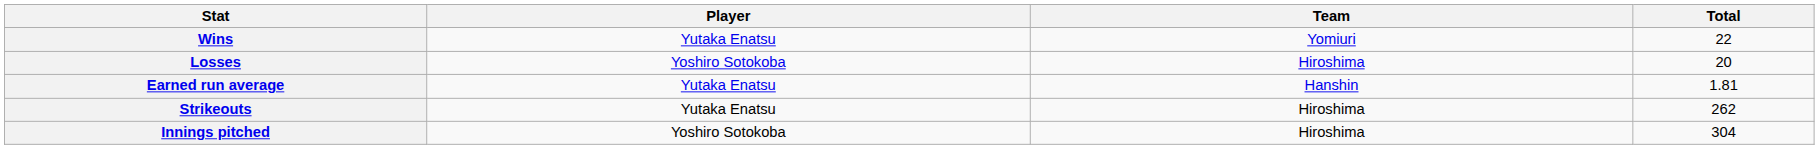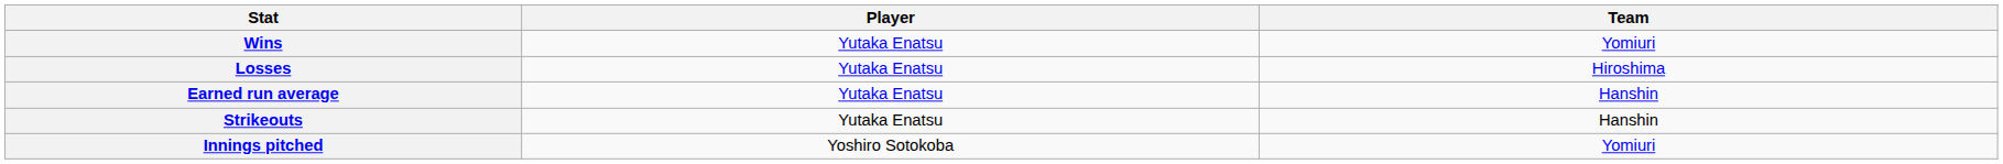 <table class="wikitable" style="text-align:center;">
 <tr>
 <th scope="col" width="7%">Stat</th>
 <th scope="col" width="10%">Player</th>
 <th scope="col" width="10%">Team</th>
-<th scope="col" width="3%">Total</th>
 </tr>
 <tr>
 <th scope="row" style="text-align:center;"><a href='#'>Wins</a></th>
 <td><a href='#'>Yutaka Enatsu</a></td>
 <td><a href='#'>Yomiuri</a></td>
-<td>22</td>
 </tr>
 <tr>
 <th scope="row" style="text-align:center;"><a href='#'>Losses</a></th>
-<td><a href='#'>Yoshiro Sotokoba</a></td>
+<td><a href='#'>Yutaka Enatsu</a></td>
 <td><a href='#'>Hiroshima</a></td>
-<td>20</td>
 </tr>
 <tr>
 <th scope="row" style="text-align:center;"><a href='#'>Earned run average</a></th>
 <td><a href='#'>Yutaka Enatsu</a></td>
 <td><a href='#'>Hanshin</a></td>
-<td>1.81</td>
 </tr>
 <tr>
 <th scope="row" style="text-align:center;"><a href='#'>Strikeouts</a></th>
 <td>Yutaka Enatsu</td>
-<td>Hiroshima</td>
-<td>262</td>
+<td>Hanshin</td>
 </tr>
 <tr>
 <th scope="row" style="text-align:center;"><a href='#'>Innings pitched</a></th>
 <td>Yoshiro Sotokoba</td>
-<td>Hiroshima</td>
-<td>304</td>
+<td><a href='#'>Yomiuri</a></td>
 </tr>
 </table>
